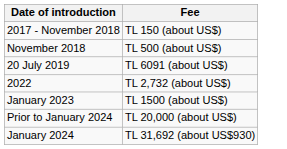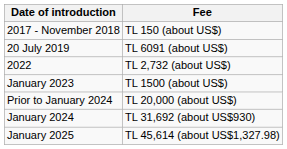 <table class="wikitable">
 <tr>
 <th>Date of introduction</th>
 <th>Fee</th>
 </tr>
 <tr>
 <td>2017 - November 2018</td>
 <td>TL 150 (about US$)</td>
-</tr>
-<tr>
-<td>November 2018</td>
-<td>TL 500 (about US$)</td>
 </tr>
 <tr>
 <td>20 July 2019</td>
 <td>TL 6091 (about US$)</td>
 </tr>
 <tr>
 <td>2022</td>
 <td>TL 2,732 (about US$)</td>
 </tr>
 <tr>
 <td>January 2023</td>
 <td>TL 1500 (about US$)</td>
 </tr>
 <tr>
 <td>Prior to January 2024</td>
 <td>TL 20,000 (about US$)</td>
 </tr>
 <tr>
 <td>January 2024</td>
 <td>TL 31,692 (about US$930)</td>
 </tr>
+<tr>
+<td>January 2025</td>
+<td>TL 45,614 (about US$1,327.98)</td>
+</tr>
 </table>
